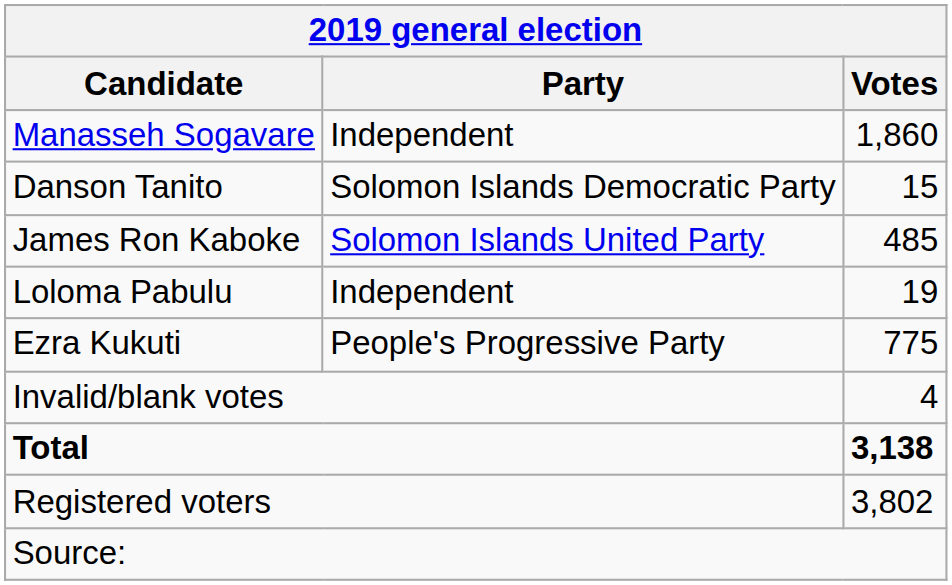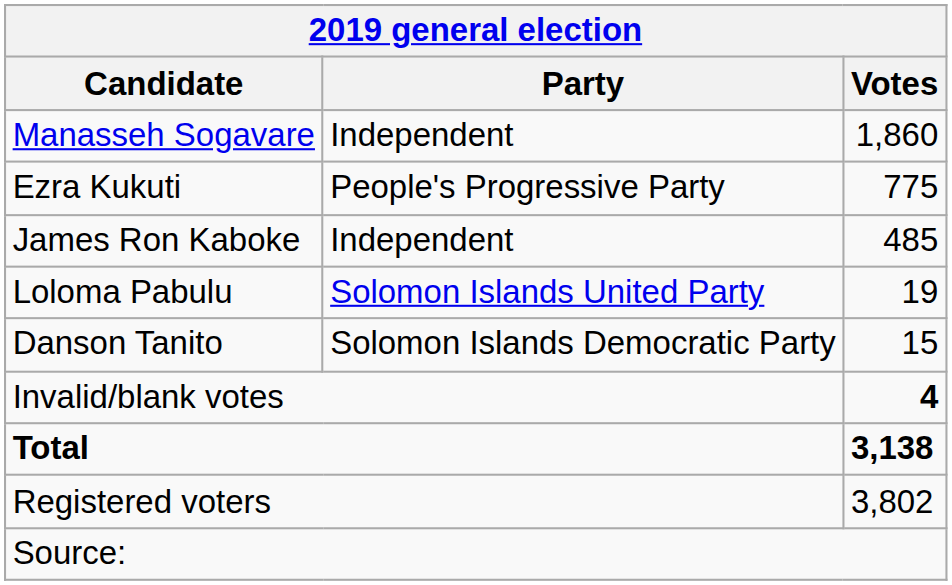 <table class="wikitable" style="text-align:left">
 <tr>
 <th colspan="3"><a href='#'>2019 general election</a></th>
 </tr>
 <tr>
 <th>Candidate</th>
 <th>Party</th>
 <th>Votes</th>
 </tr>
 <tr>
 <td><a href='#'>Manasseh Sogavare</a></td>
 <td>Independent</td>
 <td align="right">1,860</td>
 </tr>
 <tr>
+<td>Ezra Kukuti</td>
+<td>People's Progressive Party</td>
+<td align="right">775</td>
+</tr>
+<tr>
+<td>James Ron Kaboke</td>
+<td>Independent</td>
+<td align="right">485</td>
+</tr>
+<tr>
+<td>Loloma Pabulu</td>
+<td><a href='#'>Solomon Islands United Party</a></td>
+<td align="right">19</td>
+</tr>
+<tr>
 <td>Danson Tanito</td>
 <td>Solomon Islands Democratic Party</td>
 <td align="right">15</td>
 </tr>
 <tr>
-<td>James Ron Kaboke</td>
-<td><a href='#'>Solomon Islands United Party</a></td>
-<td align="right">485</td>
-</tr>
-<tr>
-<td>Loloma Pabulu</td>
-<td>Independent</td>
-<td align="right">19</td>
-</tr>
-<tr>
-<td>Ezra Kukuti</td>
-<td>People's Progressive Party</td>
-<td align="right">775</td>
-</tr>
-<tr>
 <td colspan="2">Invalid/blank votes</td>
-<td align="right">4</td>
+<td align="right"><strong>4</strong></td>
 </tr>
 <tr>
 <td colspan="2"><strong>Total</strong></td>
 <td><strong>3,138</strong></td>
 </tr>
 <tr>
 <td colspan="2">Registered voters</td>
 <td>3,802</td>
 </tr>
 <tr>
 <td colspan="3">Source: </td>
 </tr>
 </table>
